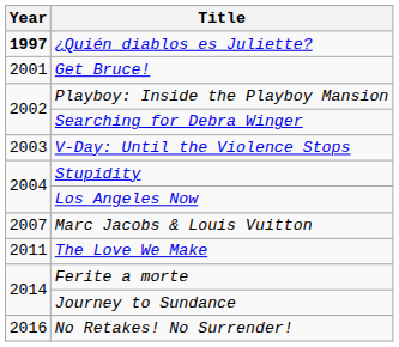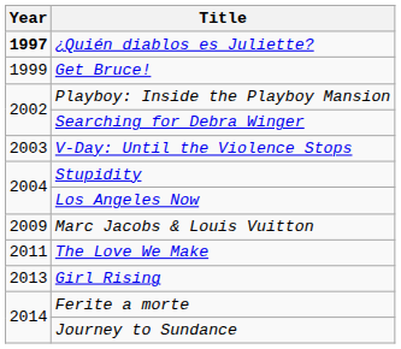 <table class="wikitable plainrowheaders sortable" style="margin-right: 0;">
 <tr>
 <th>Year</th>
 <th>Title</th>
 </tr>
 <tr>
 <td><strong>1997</strong></td>
 <td><em><a href='#'>¿Quién diablos es Juliette?</a></em></td>
 </tr>
 <tr>
-<td>2001</td>
+<td>1999</td>
 <td><em><a href='#'>Get Bruce!</a></em></td>
 </tr>
 <tr>
 <td rowspan="2">2002</td>
 <td><em>Playboy: Inside the Playboy Mansion</em></td>
 </tr>
 <tr>
 <td><em><a href='#'>Searching for Debra Winger</a></em></td>
 </tr>
 <tr>
 <td>2003</td>
 <td><em><a href='#'>V-Day: Until the Violence Stops</a></em></td>
 </tr>
 <tr>
 <td rowspan="2">2004</td>
 <td><em><a href='#'>Stupidity</a></em></td>
 </tr>
 <tr>
 <td><em><a href='#'>Los Angeles Now</a></em></td>
 </tr>
 <tr>
-<td>2007</td>
+<td>2009</td>
 <td><em>Marc Jacobs & Louis Vuitton</em></td>
 </tr>
 <tr>
 <td>2011</td>
 <td><em><a href='#'>The Love We Make</a></em></td>
+</tr>
+<tr>
+<td>2013</td>
+<td><em><a href='#'>Girl Rising</a></em></td>
 </tr>
 <tr>
 <td rowspan="2">2014</td>
 <td><em>Ferite a morte</em></td>
 </tr>
 <tr>
 <td><em>Journey to Sundance</em></td>
 </tr>
-<tr>
-<td>2016</td>
-<td><em>No Retakes! No Surrender!</em></td>
-</tr>
 </table>
